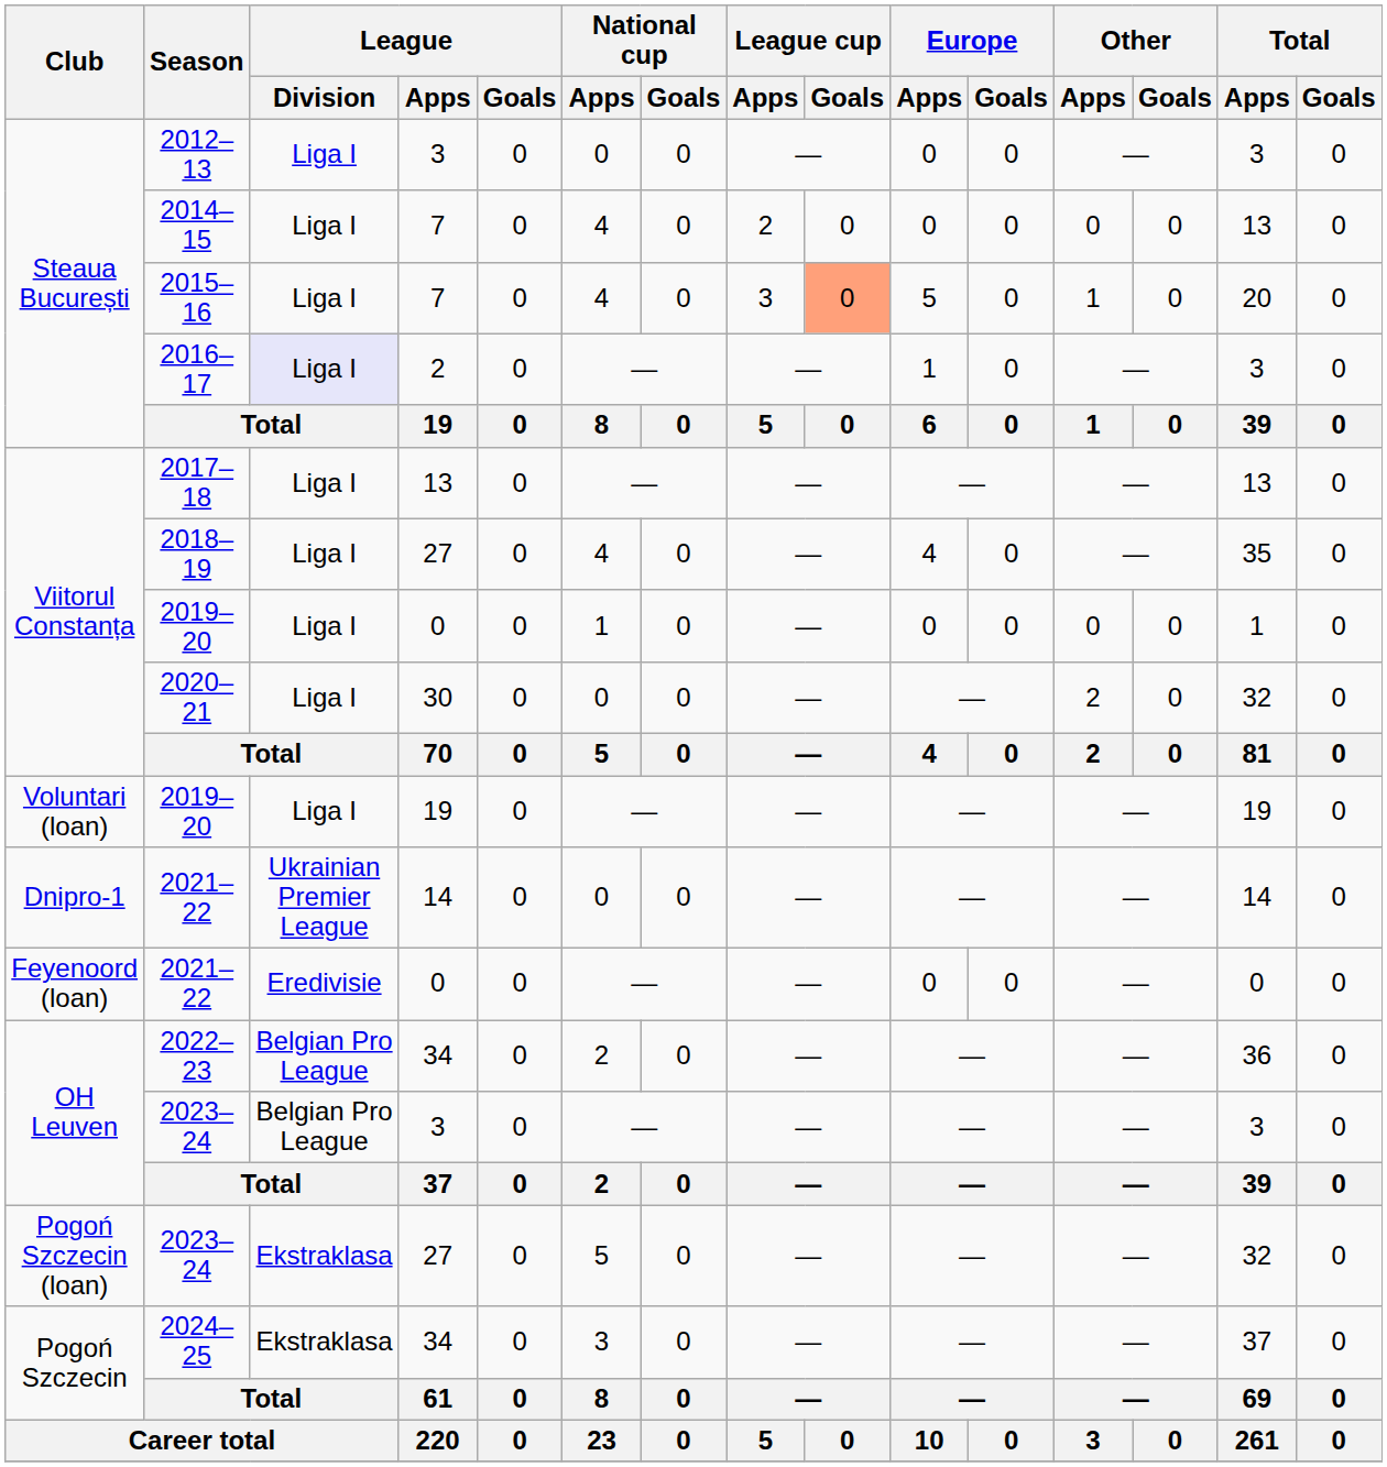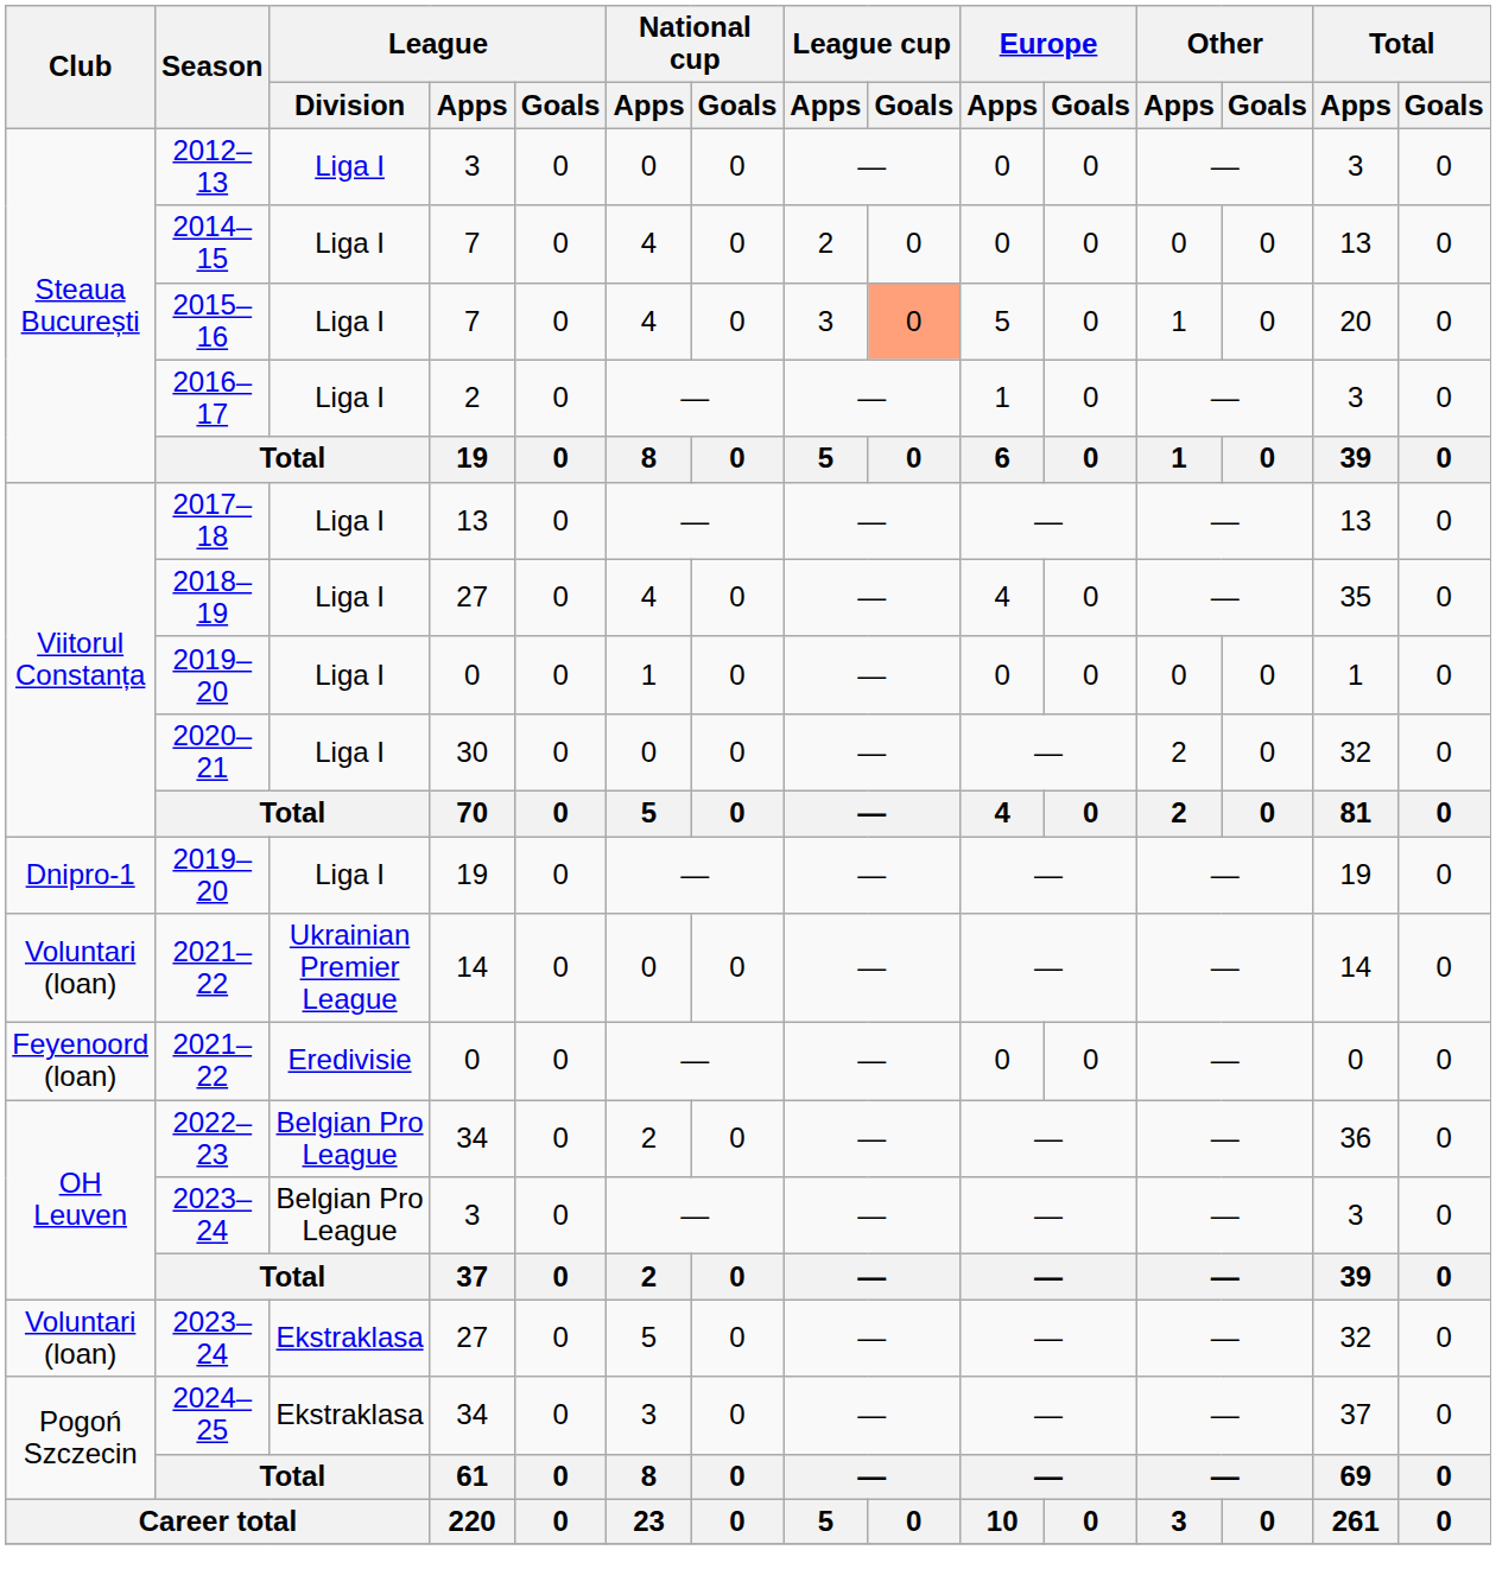 <table class="wikitable" style="text-align: center;">
 <tr>
 <th rowspan="2">Club</th>
 <th rowspan="2">Season</th>
 <th colspan="3">League</th>
 <th colspan="2">National cup</th>
 <th colspan="2">League cup</th>
 <th colspan="2"><a href='#'>Europe</a></th>
 <th colspan="2">Other</th>
 <th colspan="2">Total</th>
 </tr>
 <tr>
 <th>Division</th>
 <th>Apps</th>
 <th>Goals</th>
 <th>Apps</th>
 <th>Goals</th>
 <th>Apps</th>
 <th>Goals</th>
 <th>Apps</th>
 <th>Goals</th>
 <th>Apps</th>
 <th>Goals</th>
 <th>Apps</th>
 <th>Goals</th>
 </tr>
 <tr>
 <td rowspan=5><a href='#'>Steaua București</a></td>
 <td><a href='#'>2012–13</a></td>
 <td><a href='#'>Liga I</a></td>
 <td>3</td>
 <td>0</td>
 <td>0</td>
 <td>0</td>
 <td colspan=2>—</td>
 <td>0</td>
 <td>0</td>
 <td colspan=2>—</td>
 <td>3</td>
 <td>0</td>
 </tr>
 <tr>
 <td><a href='#'>2014–15</a></td>
 <td>Liga I</td>
 <td>7</td>
 <td>0</td>
 <td>4</td>
 <td>0</td>
 <td>2</td>
 <td>0</td>
 <td>0</td>
 <td>0</td>
 <td>0</td>
 <td>0</td>
 <td>13</td>
 <td>0</td>
 </tr>
 <tr>
 <td><a href='#'>2015–16</a></td>
 <td>Liga I</td>
 <td>7</td>
 <td>0</td>
 <td>4</td>
 <td>0</td>
 <td>3</td>
 <td style="background: lightsalmon;">0</td>
 <td>5</td>
 <td>0</td>
 <td>1</td>
 <td>0</td>
 <td>20</td>
 <td>0</td>
 </tr>
 <tr>
 <td><a href='#'>2016–17</a></td>
-<td style="background: lavender;">Liga I</td>
+<td>Liga I</td>
 <td>2</td>
 <td>0</td>
 <td colspan=2>—</td>
 <td colspan=2>—</td>
 <td>1</td>
 <td>0</td>
 <td colspan=2>—</td>
 <td>3</td>
 <td>0</td>
 </tr>
 <tr>
 <th colspan="2">Total</th>
 <th>19</th>
 <th>0</th>
 <th>8</th>
 <th>0</th>
 <th>5</th>
 <th>0</th>
 <th>6</th>
 <th>0</th>
 <th>1</th>
 <th>0</th>
 <th>39</th>
 <th>0</th>
 </tr>
 <tr>
 <td rowspan="5"><a href='#'>Viitorul Constanța</a></td>
 <td><a href='#'>2017–18</a></td>
 <td>Liga I</td>
 <td>13</td>
 <td>0</td>
 <td colspan=2>—</td>
 <td colspan=2>—</td>
 <td colspan=2>—</td>
 <td colspan=2>—</td>
 <td>13</td>
 <td>0</td>
 </tr>
 <tr>
 <td><a href='#'>2018–19</a></td>
 <td>Liga I</td>
 <td>27</td>
 <td>0</td>
 <td>4</td>
 <td>0</td>
 <td colspan=2>—</td>
 <td>4</td>
 <td>0</td>
 <td colspan=2>—</td>
 <td>35</td>
 <td>0</td>
 </tr>
 <tr>
 <td><a href='#'>2019–20</a></td>
 <td>Liga I</td>
 <td>0</td>
 <td>0</td>
 <td>1</td>
 <td>0</td>
 <td colspan=2>—</td>
 <td>0</td>
 <td>0</td>
 <td>0</td>
 <td>0</td>
 <td>1</td>
 <td>0</td>
 </tr>
 <tr>
 <td><a href='#'>2020–21</a></td>
 <td>Liga I</td>
 <td>30</td>
 <td>0</td>
 <td>0</td>
 <td>0</td>
 <td colspan=2>—</td>
 <td colspan=2>—</td>
 <td>2</td>
 <td>0</td>
 <td>32</td>
 <td>0</td>
 </tr>
 <tr>
 <th colspan="2">Total</th>
 <th>70</th>
 <th>0</th>
 <th>5</th>
 <th>0</th>
 <th colspan=2>—</th>
 <th>4</th>
 <th>0</th>
 <th>2</th>
 <th>0</th>
 <th>81</th>
 <th>0</th>
 </tr>
 <tr>
-<td><a href='#'>Voluntari</a> (loan)</td>
+<td><a href='#'>Dnipro-1</a></td>
 <td><a href='#'>2019–20</a></td>
 <td>Liga I</td>
 <td>19</td>
 <td>0</td>
 <td colspan=2>—</td>
 <td colspan=2>—</td>
 <td colspan=2>—</td>
 <td colspan=2>—</td>
 <td>19</td>
 <td>0</td>
 </tr>
 <tr>
-<td><a href='#'>Dnipro-1</a></td>
+<td><a href='#'>Voluntari</a> (loan)</td>
 <td><a href='#'>2021–22</a></td>
 <td><a href='#'>Ukrainian Premier League</a></td>
 <td>14</td>
 <td>0</td>
 <td>0</td>
 <td>0</td>
 <td colspan=2>—</td>
 <td colspan=2>—</td>
 <td colspan=2>—</td>
 <td>14</td>
 <td>0</td>
 </tr>
 <tr>
 <td><a href='#'>Feyenoord</a> (loan)</td>
 <td><a href='#'>2021–22</a></td>
 <td><a href='#'>Eredivisie</a></td>
 <td>0</td>
 <td>0</td>
 <td colspan=2>—</td>
 <td colspan=2>—</td>
 <td>0</td>
 <td>0</td>
 <td colspan=2>—</td>
 <td>0</td>
 <td>0</td>
 </tr>
 <tr>
 <td rowspan = "3"><a href='#'>OH Leuven</a></td>
 <td><a href='#'>2022–23</a></td>
 <td><a href='#'>Belgian Pro League</a></td>
 <td>34</td>
 <td>0</td>
 <td>2</td>
 <td>0</td>
 <td colspan=2>—</td>
 <td colspan=2>—</td>
 <td colspan=2>—</td>
 <td>36</td>
 <td>0</td>
 </tr>
 <tr>
 <td><a href='#'>2023–24</a></td>
 <td>Belgian Pro League</td>
 <td>3</td>
 <td>0</td>
 <td colspan=2>—</td>
 <td colspan=2>—</td>
 <td colspan=2>—</td>
 <td colspan=2>—</td>
 <td>3</td>
 <td>0</td>
 </tr>
 <tr>
 <th colspan="2">Total</th>
 <th>37</th>
 <th>0</th>
 <th>2</th>
 <th>0</th>
 <th colspan=2>—</th>
 <th colspan=2>—</th>
 <th colspan=2>—</th>
 <th>39</th>
 <th>0</th>
 </tr>
 <tr>
-<td><a href='#'>Pogoń Szczecin</a> (loan)</td>
+<td><a href='#'>Voluntari</a> (loan)</td>
 <td><a href='#'>2023–24</a></td>
 <td><a href='#'>Ekstraklasa</a></td>
 <td>27</td>
 <td>0</td>
 <td>5</td>
 <td>0</td>
 <td colspan=2>—</td>
 <td colspan=2>—</td>
 <td colspan=2>—</td>
 <td>32</td>
 <td>0</td>
 </tr>
 <tr>
 <td rowspan ="2">Pogoń Szczecin</td>
 <td><a href='#'>2024–25</a></td>
 <td>Ekstraklasa</td>
 <td>34</td>
 <td>0</td>
 <td>3</td>
 <td>0</td>
 <td colspan=2>—</td>
 <td colspan=2>—</td>
 <td colspan=2>—</td>
 <td>37</td>
 <td>0</td>
 </tr>
 <tr>
 <th colspan="2">Total</th>
 <th>61</th>
 <th>0</th>
 <th>8</th>
 <th>0</th>
 <th colspan=2>—</th>
 <th colspan=2>—</th>
 <th colspan=2>—</th>
 <th>69</th>
 <th>0</th>
 </tr>
 <tr>
 <th colspan="3">Career total</th>
 <th>220</th>
 <th>0</th>
 <th>23</th>
 <th>0</th>
 <th>5</th>
 <th>0</th>
 <th>10</th>
 <th>0</th>
 <th>3</th>
 <th>0</th>
 <th>261</th>
 <th>0</th>
 </tr>
 <tr>
 </tr>
 </table>
